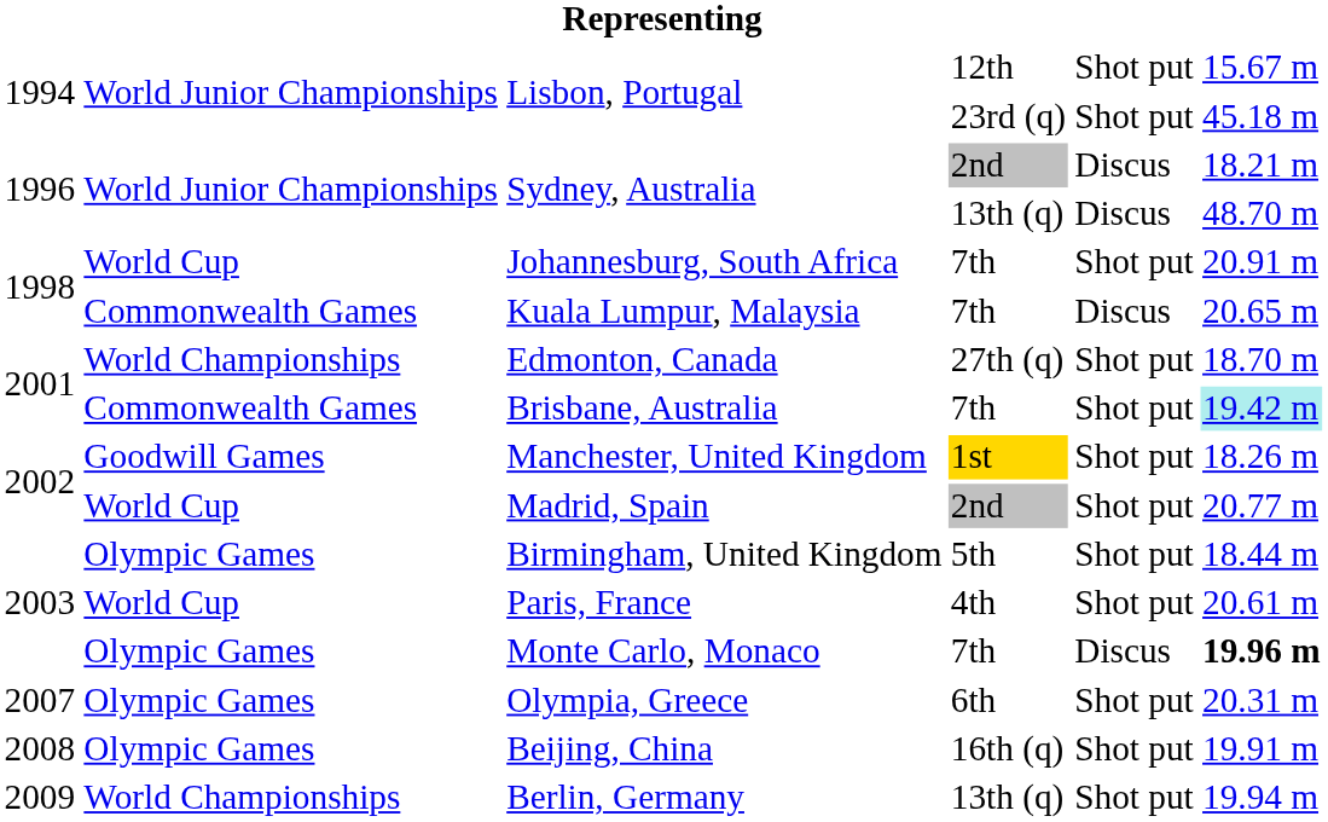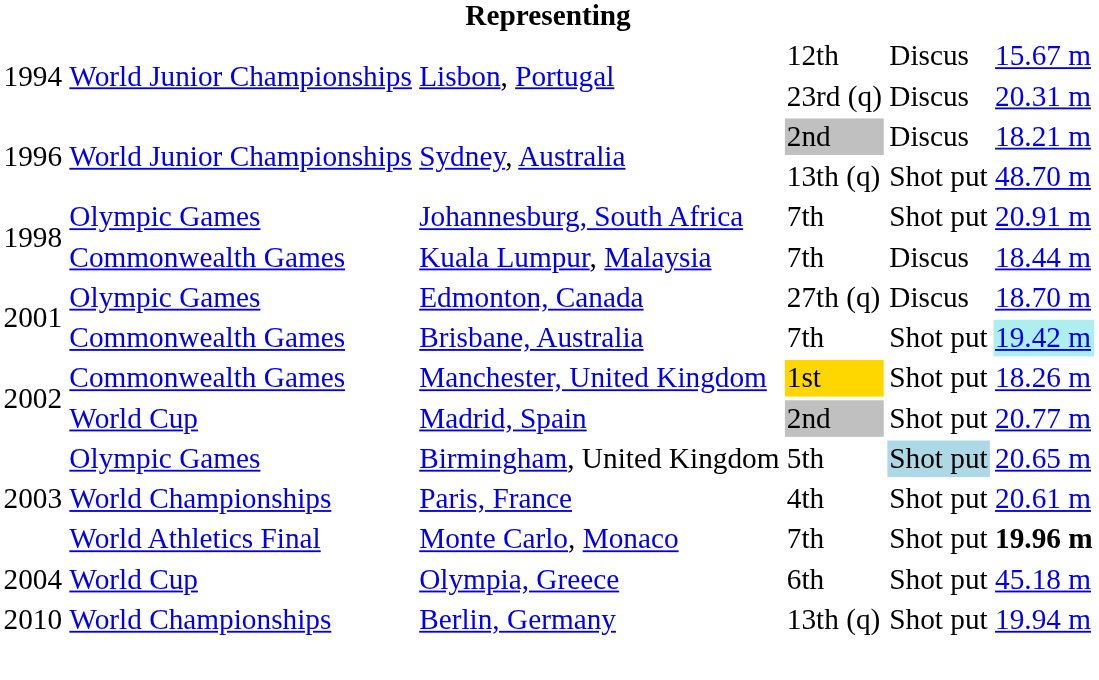 <table>
 <tr>
 <th colspan="6">Representing </th>
 </tr>
 <tr>
 <td rowspan=2>1994</td>
 <td rowspan=2><a href='#'>World Junior Championships</a></td>
 <td rowspan=2><a href='#'>Lisbon</a>, <a href='#'>Portugal</a></td>
 <td>12th</td>
-<td>Shot put</td>
+<td>Discus</td>
 <td><a href='#'>15.67 m</a></td>
 </tr>
 <tr>
 <td>23rd (q)</td>
-<td>Shot put</td>
-<td><a href='#'>45.18 m</a></td>
+<td>Discus</td>
+<td><a href='#'>20.31 m</a></td>
 </tr>
 <tr>
 <td rowspan=2>1996</td>
 <td rowspan=2><a href='#'>World Junior Championships</a></td>
 <td rowspan=2><a href='#'>Sydney</a>, <a href='#'>Australia</a></td>
 <td bgcolor=silver>2nd</td>
 <td>Discus</td>
 <td><a href='#'>18.21 m</a></td>
 </tr>
 <tr>
 <td>13th (q)</td>
-<td>Discus</td>
+<td>Shot put</td>
 <td><a href='#'>48.70 m</a></td>
 </tr>
 <tr>
 <td rowspan=2>1998</td>
-<td><a href='#'>World Cup</a></td>
+<td><a href='#'>Olympic Games</a></td>
 <td><a href='#'>Johannesburg, South Africa</a></td>
 <td>7th</td>
 <td>Shot put</td>
 <td><a href='#'>20.91 m</a></td>
 </tr>
 <tr>
 <td><a href='#'>Commonwealth Games</a></td>
 <td><a href='#'>Kuala Lumpur</a>, <a href='#'>Malaysia</a></td>
 <td>7th</td>
 <td>Discus</td>
-<td><a href='#'>20.65 m</a></td>
+<td><a href='#'>18.44 m</a></td>
 </tr>
 <tr>
 <td rowspan=2>2001</td>
-<td><a href='#'>World Championships</a></td>
+<td><a href='#'>Olympic Games</a></td>
 <td><a href='#'>Edmonton, Canada</a></td>
 <td>27th (q)</td>
-<td>Shot put</td>
+<td>Discus</td>
 <td><a href='#'>18.70 m</a></td>
 </tr>
 <tr>
 <td><a href='#'>Commonwealth Games</a></td>
 <td><a href='#'>Brisbane, Australia</a></td>
 <td>7th</td>
 <td>Shot put</td>
 <td style="background: paleturquoise;"><a href='#'>19.42 m</a></td>
 </tr>
 <tr>
 <td rowspan=2>2002</td>
-<td><a href='#'>Goodwill Games</a></td>
+<td><a href='#'>Commonwealth Games</a></td>
 <td><a href='#'>Manchester, United Kingdom</a></td>
 <td bgcolor="gold">1st</td>
 <td>Shot put</td>
 <td><a href='#'>18.26 m</a></td>
 </tr>
 <tr>
 <td><a href='#'>World Cup</a></td>
 <td><a href='#'>Madrid, Spain</a></td>
 <td bgcolor="silver">2nd</td>
 <td>Shot put</td>
 <td><a href='#'>20.77 m</a></td>
 </tr>
 <tr>
 <td rowspan=3>2003</td>
 <td><a href='#'>Olympic Games</a></td>
 <td><a href='#'>Birmingham</a>, United Kingdom</td>
 <td>5th</td>
-<td>Shot put</td>
-<td><a href='#'>18.44 m</a></td>
+<td style="background: lightblue;">Shot put</td>
+<td><a href='#'>20.65 m</a></td>
 </tr>
 <tr>
-<td><a href='#'>World Cup</a></td>
+<td><a href='#'>World Championships</a></td>
 <td><a href='#'>Paris, France</a></td>
 <td>4th</td>
 <td>Shot put</td>
 <td><a href='#'>20.61 m</a></td>
 </tr>
 <tr>
-<td><a href='#'>Olympic Games</a></td>
+<td><a href='#'>World Athletics Final</a></td>
 <td><a href='#'>Monte Carlo</a>, <a href='#'>Monaco</a></td>
 <td>7th</td>
-<td>Discus</td>
+<td>Shot put</td>
 <td><strong>19.96 m</strong></td>
 </tr>
 <tr>
-<td>2007</td>
-<td><a href='#'>Olympic Games</a></td>
+<td>2004</td>
+<td><a href='#'>World Cup</a></td>
 <td><a href='#'>Olympia, Greece</a></td>
 <td>6th</td>
 <td>Shot put</td>
-<td><a href='#'>20.31 m</a></td>
+<td><a href='#'>45.18 m</a></td>
 </tr>
 <tr>
-<td>2008</td>
-<td><a href='#'>Olympic Games</a></td>
-<td><a href='#'>Beijing, China</a></td>
-<td>16th (q)</td>
-<td>Shot put</td>
-<td><a href='#'>19.91 m</a></td>
-</tr>
-<tr>
-<td>2009</td>
+<td>2010</td>
 <td><a href='#'>World Championships</a></td>
 <td><a href='#'>Berlin, Germany</a></td>
 <td>13th (q)</td>
 <td>Shot put</td>
 <td><a href='#'>19.94 m</a></td>
 </tr>
 </table>
